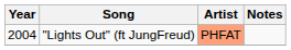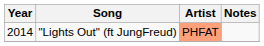 <table class="wikitable sortable">
 <tr>
 <th>Year</th>
 <th>Song</th>
 <th>Artist</th>
 <th class="unsortable">Notes</th>
 </tr>
 <tr>
-<td>2004</td>
+<td>2014</td>
 <td>"Lights Out" (ft JungFreud)</td>
 <td style="background: lightsalmon;">PHFAT</td>
 <td></td>
 </tr>
 <tr>
 </tr>
 </table>
